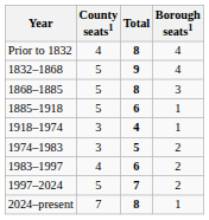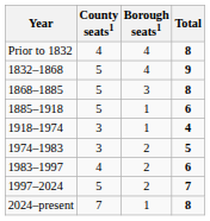 <table class="wikitable">
 <tr>
 <th>Year</th>
 <th>County<br>seats<strong><sup>1</sup></strong></th>
+<th>Borough<br>seats<sup>1</sup></th>
 <th>Total</th>
-<th>Borough<br>seats<sup>1</sup></th>
 </tr>
 <tr>
 <td>Prior to 1832</td>
 <td align="center">4</td>
+<td align="center">4</td>
 <td align="center"><strong>8</strong></td>
-<td align="center">4</td>
 </tr>
 <tr>
 <td>1832–1868</td>
 <td align="center">5</td>
+<td align="center">4</td>
 <td align="center"><strong>9</strong></td>
-<td align="center">4</td>
 </tr>
 <tr>
 <td>1868–1885</td>
 <td align="center">5</td>
+<td align="center">3</td>
 <td align="center"><strong>8</strong></td>
-<td align="center">3</td>
 </tr>
 <tr>
 <td>1885–1918</td>
 <td align="center">5</td>
+<td align="center">1</td>
 <td align="center"><strong>6</strong></td>
-<td align="center">1</td>
 </tr>
 <tr>
 <td>1918–1974</td>
 <td align="center">3</td>
+<td align="center">1</td>
 <td align="center"><strong>4</strong></td>
-<td align="center">1</td>
 </tr>
 <tr>
 <td>1974–1983</td>
 <td align="center">3</td>
+<td align="center">2</td>
 <td align="center"><strong>5</strong></td>
-<td align="center">2</td>
 </tr>
 <tr>
 <td>1983–1997</td>
 <td align="center">4</td>
+<td align="center">2</td>
 <td align="center"><strong>6</strong></td>
-<td align="center">2</td>
 </tr>
 <tr>
 <td>1997–2024</td>
 <td align="center">5</td>
+<td align="center">2</td>
 <td align="center"><strong>7</strong></td>
-<td align="center">2</td>
 </tr>
 <tr>
 <td>2024–present</td>
 <td align="center">7</td>
+<td align="center">1</td>
 <td align="center"><strong>8</strong></td>
-<td align="center">1</td>
 </tr>
 </table>
